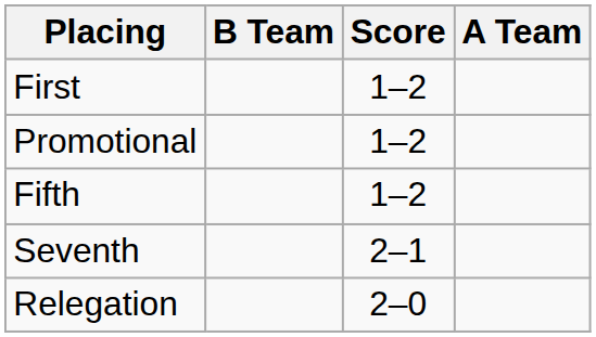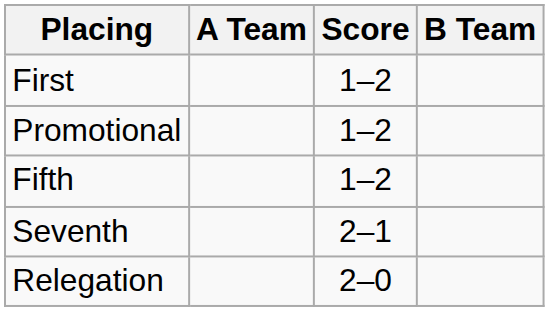 <table class=wikitable style="border:1px solid #AAAAAA;">
 <tr>
 <th>Placing</th>
+<th>A Team</th>
+<th>Score</th>
 <th>B Team</th>
-<th>Score</th>
-<th>A Team</th>
 </tr>
 <tr>
 <td>First</td>
+<td></td>
+<td align="center">1–2</td>
 <td><strong></strong></td>
+</tr>
+<tr>
+<td>Promotional</td>
+<td></td>
 <td align="center">1–2</td>
+<td><strong></strong></td>
+</tr>
+<tr>
+<td>Fifth</td>
+<td></td>
+<td align="center">1–2</td>
+<td><strong></strong></td>
+</tr>
+<tr>
+<td>Seventh</td>
+<td><strong></strong></td>
+<td align="center">2–1</td>
 <td></td>
 </tr>
 <tr>
-<td>Promotional</td>
-<td><strong></strong></td>
-<td align="center">1–2</td>
-<td></td>
-</tr>
-<tr>
-<td>Fifth</td>
-<td><strong></strong></td>
-<td align="center">1–2</td>
-<td></td>
-</tr>
-<tr>
-<td>Seventh</td>
-<td></td>
-<td align="center">2–1</td>
-<td><strong></strong></td>
-</tr>
-<tr>
 <td>Relegation</td>
+<td><strong><em></em></strong></td>
+<td align="center">2–0</td>
 <td><em></em></td>
-<td align="center">2–0</td>
-<td><strong><em></em></strong></td>
 </tr>
 </table>
